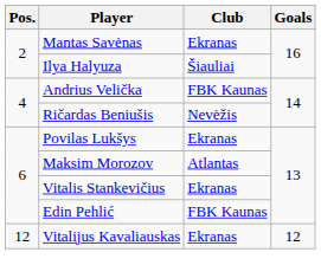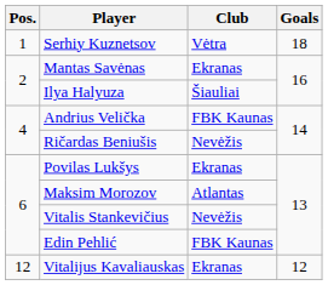 <table class="wikitable">
 <tr>
 <th>Pos.</th>
 <th>Player</th>
 <th>Club</th>
 <th>Goals</th>
+</tr>
+<tr>
+<td rowspan=1 align="center">1</td>
+<td> <a href='#'>Serhiy Kuznetsov</a></td>
+<td><a href='#'>Vėtra</a></td>
+<td rowspan=1 align="center">18</td>
 </tr>
 <tr>
 <td rowspan=2 align="center">2</td>
 <td> <a href='#'>Mantas Savėnas</a></td>
 <td><a href='#'>Ekranas</a></td>
 <td rowspan=2 align="center">16</td>
 </tr>
 <tr>
 <td> <a href='#'>Ilya Halyuza</a></td>
 <td><a href='#'>Šiauliai</a></td>
 </tr>
 <tr>
 <td rowspan=2 align="center">4</td>
 <td> <a href='#'>Andrius Velička</a></td>
 <td><a href='#'>FBK Kaunas</a></td>
 <td rowspan=2 align="center">14</td>
 </tr>
 <tr>
 <td> <a href='#'>Ričardas Beniušis</a></td>
 <td><a href='#'>Nevėžis</a></td>
 </tr>
 <tr>
 <td rowspan=4 align="center">6</td>
 <td> <a href='#'>Povilas Lukšys</a></td>
 <td><a href='#'>Ekranas</a></td>
 <td rowspan=4 align="center">13</td>
 </tr>
 <tr>
 <td> <a href='#'>Maksim Morozov</a></td>
 <td><a href='#'>Atlantas</a></td>
 </tr>
 <tr>
 <td> <a href='#'>Vitalis Stankevičius</a></td>
-<td><a href='#'>Ekranas</a></td>
+<td><a href='#'>Nevėžis</a></td>
 </tr>
 <tr>
 <td> <a href='#'>Edin Pehlić</a></td>
 <td><a href='#'>FBK Kaunas</a></td>
 </tr>
 <tr>
 <td rowspan=1 align="center">12</td>
 <td> <a href='#'>Vitalijus Kavaliauskas</a></td>
 <td><a href='#'>Ekranas</a></td>
 <td rowspan=1 align="center">12</td>
 </tr>
 </table>
